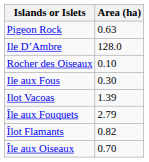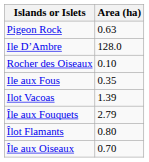 <table class="wikitable">
 <tr>
 <th>Islands or Islets</th>
 <th>Area (ha)</th>
 </tr>
 <tr>
 <td><a href='#'>Pigeon Rock</a></td>
 <td>0.63</td>
 </tr>
 <tr>
 <td><a href='#'>Ile D’Ambre</a></td>
 <td>128.0</td>
 </tr>
 <tr>
 <td><a href='#'>Rocher des Oiseaux</a></td>
 <td>0.10</td>
 </tr>
 <tr>
 <td><a href='#'>Ile aux Fous</a></td>
-<td>0.30</td>
+<td>0.35</td>
 </tr>
 <tr>
 <td><a href='#'>Ilot Vacoas</a></td>
 <td>1.39</td>
 </tr>
 <tr>
 <td><a href='#'>Île aux Fouquets</a></td>
 <td>2.79</td>
 </tr>
 <tr>
 <td><a href='#'>Îlot Flamants</a></td>
-<td>0.82</td>
+<td>0.80</td>
 </tr>
 <tr>
 <td><a href='#'>Île aux Oiseaux</a></td>
 <td>0.70</td>
 </tr>
 </table>
